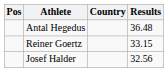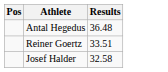 <table class="wikitable">
 <tr>
 <th>Pos</th>
 <th>Athlete</th>
-<th>Country</th>
 <th>Results</th>
 </tr>
 <tr>
 <td align="center"></td>
 <td>Antal Hegedus</td>
-<td></td>
 <td>36.48</td>
 </tr>
 <tr>
 <td align="center"></td>
 <td>Reiner Goertz</td>
-<td></td>
-<td>33.15</td>
+<td>33.51</td>
 </tr>
 <tr>
 <td align="center"></td>
 <td>Josef Halder</td>
-<td></td>
-<td>32.56</td>
+<td>32.58</td>
 </tr>
 </table>
